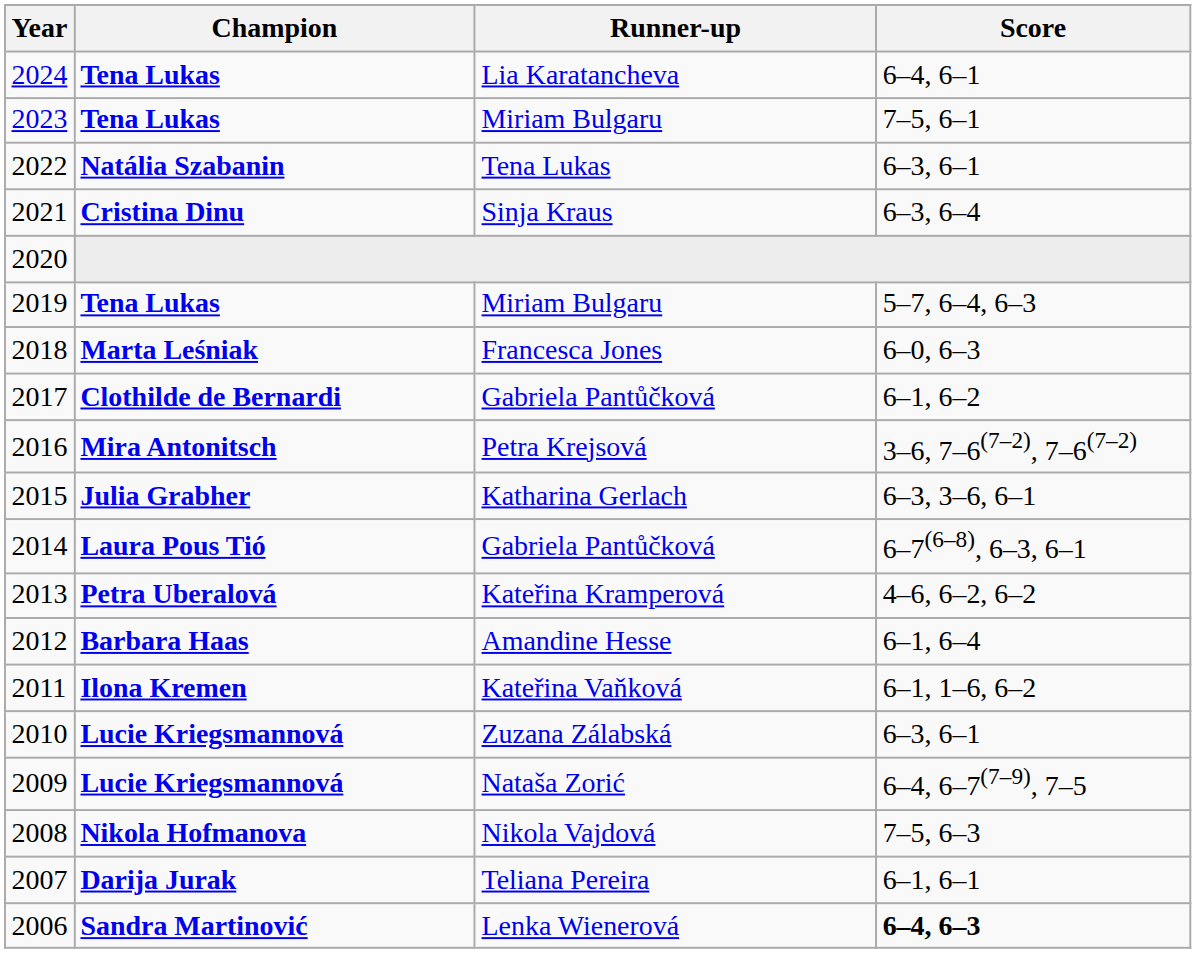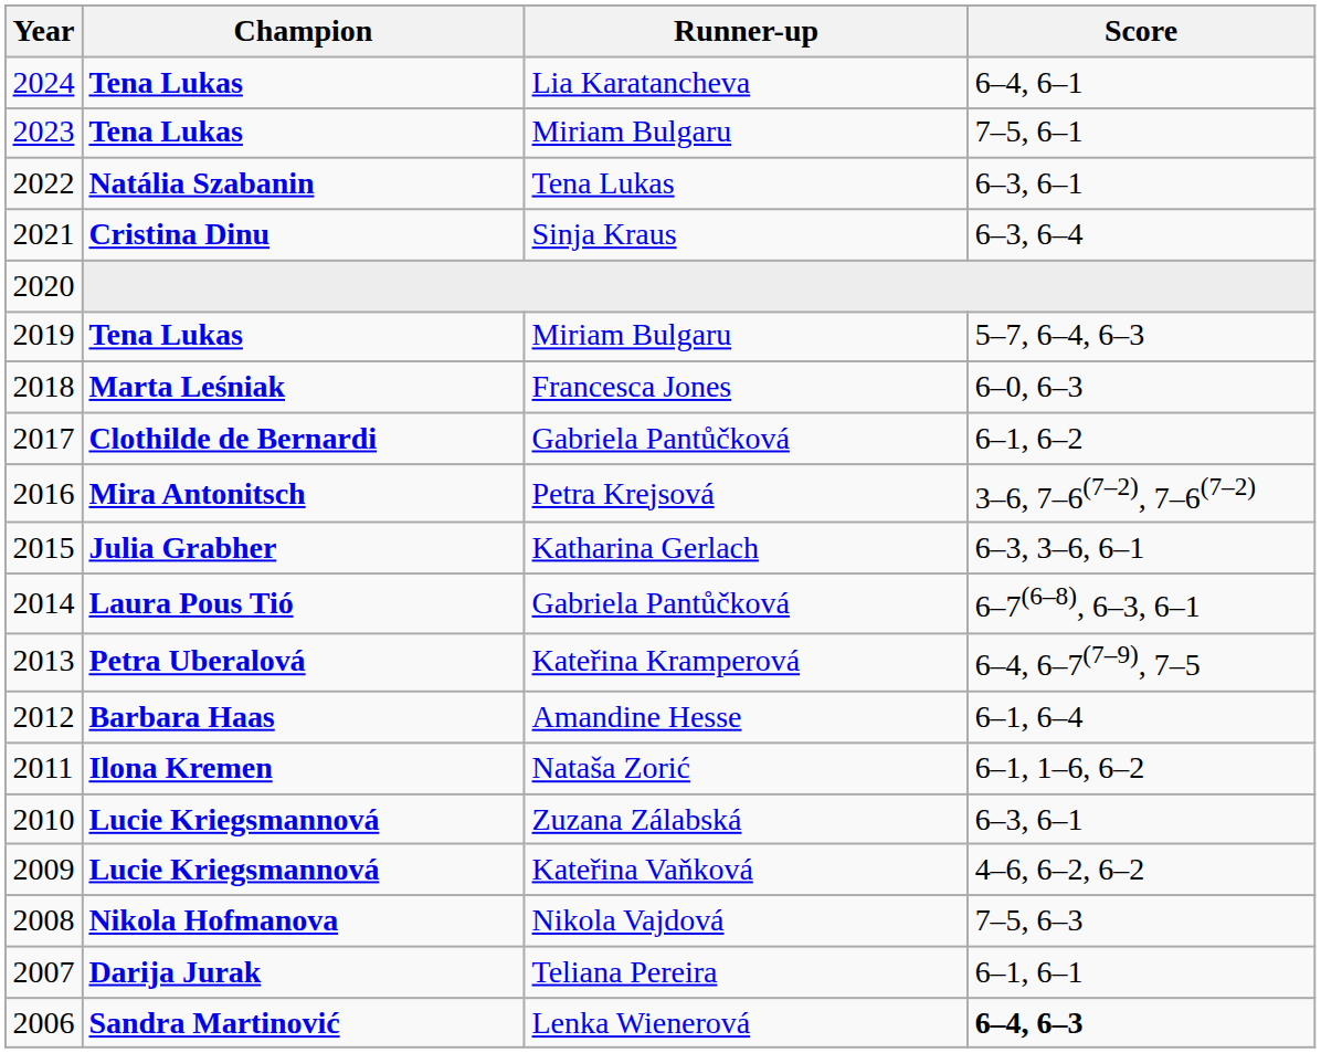 <table class="wikitable" style="font-size:90%">
 <tr>
 <th>Year</th>
 <th width="200">Champion</th>
 <th width="200">Runner-up</th>
 <th width="155">Score</th>
 </tr>
 <tr>
 <td><a href='#'>2024</a></td>
 <td> <strong><a href='#'>Tena Lukas</a></strong></td>
 <td> <a href='#'>Lia Karatancheva</a></td>
 <td>6–4, 6–1</td>
 </tr>
 <tr>
 <td><a href='#'>2023</a></td>
 <td> <strong><a href='#'>Tena Lukas</a></strong></td>
 <td> <a href='#'>Miriam Bulgaru</a></td>
 <td>7–5, 6–1</td>
 </tr>
 <tr>
 <td>2022</td>
 <td> <strong><a href='#'>Natália Szabanin</a></strong></td>
 <td> <a href='#'>Tena Lukas</a></td>
 <td>6–3, 6–1</td>
 </tr>
 <tr>
 <td>2021</td>
 <td> <strong><a href='#'>Cristina Dinu</a></strong></td>
 <td> <a href='#'>Sinja Kraus</a></td>
 <td>6–3, 6–4</td>
 </tr>
 <tr>
 <td>2020</td>
 <td colspan=3 bgcolor="#ededed"></td>
 </tr>
 <tr>
 <td>2019</td>
 <td> <strong><a href='#'>Tena Lukas</a></strong></td>
 <td> <a href='#'>Miriam Bulgaru</a></td>
 <td>5–7, 6–4, 6–3</td>
 </tr>
 <tr>
 <td>2018</td>
 <td> <strong><a href='#'>Marta Leśniak</a></strong></td>
 <td> <a href='#'>Francesca Jones</a></td>
 <td>6–0, 6–3</td>
 </tr>
 <tr>
 <td>2017</td>
 <td> <strong><a href='#'>Clothilde de Bernardi</a></strong></td>
 <td> <a href='#'>Gabriela Pantůčková</a></td>
 <td>6–1, 6–2</td>
 </tr>
 <tr>
 <td>2016</td>
 <td> <strong><a href='#'>Mira Antonitsch</a></strong></td>
 <td> <a href='#'>Petra Krejsová</a></td>
 <td>3–6, 7–6<sup>(7–2)</sup>, 7–6<sup>(7–2)</sup></td>
 </tr>
 <tr>
 <td>2015</td>
 <td> <strong><a href='#'>Julia Grabher</a></strong></td>
 <td> <a href='#'>Katharina Gerlach</a></td>
 <td>6–3, 3–6, 6–1</td>
 </tr>
 <tr>
 <td>2014</td>
 <td> <strong><a href='#'>Laura Pous Tió</a></strong></td>
 <td> <a href='#'>Gabriela Pantůčková</a></td>
 <td>6–7<sup>(6–8)</sup>, 6–3, 6–1</td>
 </tr>
 <tr>
 <td>2013</td>
 <td> <strong><a href='#'>Petra Uberalová</a></strong></td>
 <td> <a href='#'>Kateřina Kramperová</a></td>
-<td>4–6, 6–2, 6–2</td>
+<td>6–4, 6–7<sup>(7–9)</sup>, 7–5</td>
 </tr>
 <tr>
 <td>2012</td>
 <td> <strong><a href='#'>Barbara Haas</a></strong></td>
 <td> <a href='#'>Amandine Hesse</a></td>
 <td>6–1, 6–4</td>
 </tr>
 <tr>
 <td>2011</td>
 <td> <strong><a href='#'>Ilona Kremen</a></strong></td>
-<td> <a href='#'>Kateřina Vaňková</a></td>
+<td> <a href='#'>Nataša Zorić</a></td>
 <td>6–1, 1–6, 6–2</td>
 </tr>
 <tr>
 <td>2010</td>
 <td> <strong><a href='#'>Lucie Kriegsmannová</a></strong></td>
 <td> <a href='#'>Zuzana Zálabská</a></td>
 <td>6–3, 6–1</td>
 </tr>
 <tr>
 <td>2009</td>
 <td> <strong><a href='#'>Lucie Kriegsmannová</a></strong></td>
-<td> <a href='#'>Nataša Zorić</a></td>
-<td>6–4, 6–7<sup>(7–9)</sup>, 7–5</td>
+<td> <a href='#'>Kateřina Vaňková</a></td>
+<td>4–6, 6–2, 6–2</td>
 </tr>
 <tr>
 <td>2008</td>
 <td> <strong><a href='#'>Nikola Hofmanova</a></strong></td>
 <td> <a href='#'>Nikola Vajdová</a></td>
 <td>7–5, 6–3</td>
 </tr>
 <tr>
 <td>2007</td>
 <td> <strong><a href='#'>Darija Jurak</a></strong></td>
 <td> <a href='#'>Teliana Pereira</a></td>
 <td>6–1, 6–1</td>
 </tr>
 <tr>
 <td>2006</td>
 <td> <strong><a href='#'>Sandra Martinović</a></strong></td>
 <td> <a href='#'>Lenka Wienerová</a></td>
 <td><strong>6–4, 6–3</strong></td>
 </tr>
 </table>
